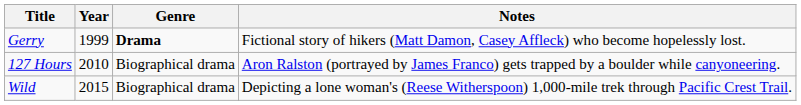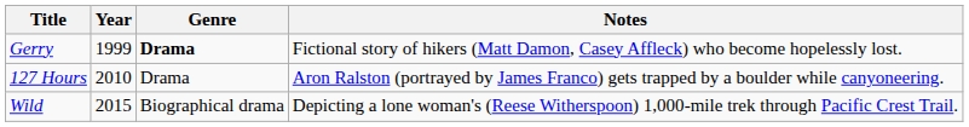 <table class="wikitable sortable">
 <tr>
 <th>Title</th>
 <th>Year</th>
 <th>Genre</th>
 <th>Notes</th>
 </tr>
 <tr>
 <td><em><a href='#'>Gerry</a></em></td>
 <td>1999</td>
 <td><strong>Drama</strong></td>
 <td>Fictional story of hikers (<a href='#'>Matt Damon</a>, <a href='#'>Casey Affleck</a>) who become hopelessly lost.</td>
 </tr>
 <tr>
 <td><em><a href='#'>127 Hours</a></em></td>
 <td>2010</td>
-<td>Biographical drama</td>
+<td>Drama</td>
 <td><a href='#'>Aron Ralston</a> (portrayed by <a href='#'>James Franco</a>) gets trapped by a boulder while <a href='#'>canyoneering</a>.</td>
 </tr>
 <tr>
 <td><em><a href='#'>Wild</a></em></td>
 <td>2015</td>
 <td>Biographical drama</td>
 <td>Depicting a lone woman's (<a href='#'>Reese Witherspoon</a>) 1,000-mile trek through <a href='#'>Pacific Crest Trail</a>.</td>
 </tr>
 </table>
